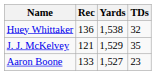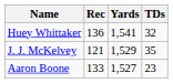 <table class="wikitable">
 <tr>
 <th>Name</th>
 <th>Rec</th>
 <th>Yards</th>
 <th>TDs</th>
 </tr>
 <tr>
 <td><a href='#'>Huey Whittaker</a></td>
 <td>136</td>
-<td>1,538</td>
+<td>1,541</td>
 <td>32</td>
 </tr>
 <tr>
 <td><a href='#'>J. J. McKelvey</a></td>
 <td>121</td>
 <td>1,529</td>
 <td>35</td>
 </tr>
 <tr>
 <td><a href='#'>Aaron Boone</a></td>
 <td>133</td>
 <td>1,527</td>
 <td>23</td>
 </tr>
 </table>
